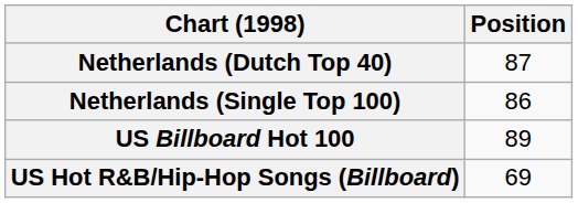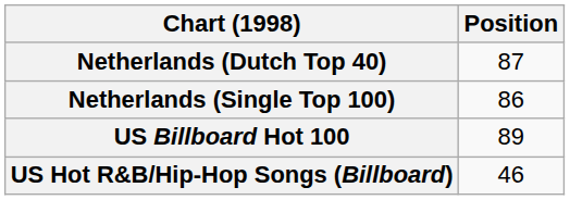 <table class="wikitable sortable plainrowheaders">
 <tr>
 <th>Chart (1998)</th>
 <th>Position</th>
 </tr>
 <tr>
 <th scope="row">Netherlands (Dutch Top 40)</th>
 <td align="center">87</td>
 </tr>
 <tr>
 <th scope="row">Netherlands (Single Top 100)</th>
 <td align="center">86</td>
 </tr>
 <tr>
 <th scope="row">US <em>Billboard</em> Hot 100</th>
 <td align="center">89</td>
 </tr>
 <tr>
 <th scope="row">US Hot R&B/Hip-Hop Songs (<em>Billboard</em>)</th>
-<td align="center">69</td>
+<td align="center">46</td>
 </tr>
 </table>
